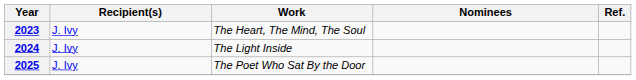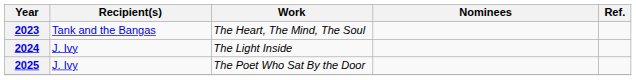 <table class="wikitable">
 <tr>
 <th width="7%">Year</th>
 <th width="25%">Recipient(s)</th>
 <th width="25%">Work</th>
 <th width="35%" class=unsortable>Nominees</th>
 <th width="5%" class=unsortable>Ref.</th>
 </tr>
 <tr>
 <th><a href='#'>2023</a></th>
-<td><a href='#'>J. Ivy</a></td>
+<td><a href='#'>Tank and the Bangas</a></td>
 <td><em>The Heart, The Mind, The Soul</em></td>
 <td></td>
 <td><br></td>
 </tr>
 <tr>
 <th><a href='#'>2024</a></th>
 <td><a href='#'>J. Ivy</a></td>
 <td><em>The Light Inside</em></td>
 <td></td>
 <td></td>
 </tr>
 <tr>
 <th><a href='#'>2025</a></th>
 <td><a href='#'>J. Ivy</a></td>
 <td><em>The Poet Who Sat By the Door</em></td>
 <td></td>
 <td></td>
 </tr>
 <tr>
 </tr>
 </table>
